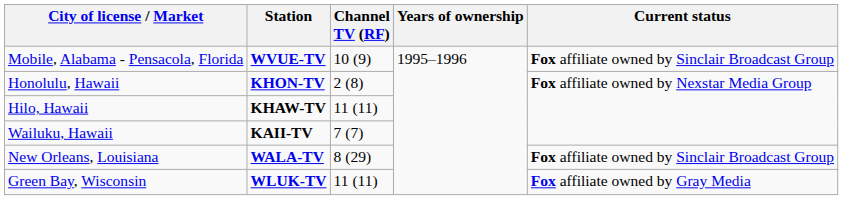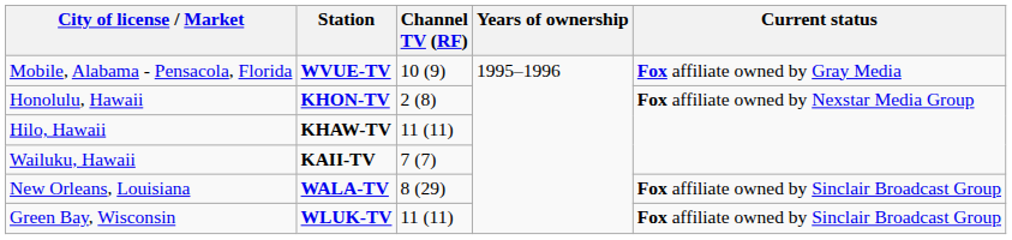 <table class="wikitable">
 <tr style="vertical-align: top; text-align: left;">
 <th><a href='#'>City of license</a> / <a href='#'>Market</a></th>
 <th>Station</th>
 <th>Channel<br> <a href='#'>TV</a> (<a href='#'>RF</a>)</th>
 <th>Years of ownership</th>
 <th>Current status</th>
 </tr>
 <tr style="vertical-align: top; text-align: left;">
 <td><a href='#'>Mobile</a>, <a href='#'>Alabama</a> - <a href='#'>Pensacola</a>, <a href='#'>Florida</a></td>
 <td><strong><a href='#'>WVUE-TV</a></strong></td>
 <td>10 (9)</td>
 <td rowspan="6">1995–1996</td>
-<td><strong>Fox</strong> affiliate owned by <a href='#'>Sinclair Broadcast Group</a></td>
+<td><strong><a href='#'>Fox</a></strong> affiliate owned by <a href='#'>Gray Media</a></td>
 </tr>
 <tr style="vertical-align: top; text-align: left;">
 <td><a href='#'>Honolulu</a>, <a href='#'>Hawaii</a></td>
 <td><strong><a href='#'>KHON-TV</a></strong></td>
 <td>2 (8)</td>
 <td rowspan="3"><strong>Fox</strong> affiliate owned by <a href='#'>Nexstar Media Group</a></td>
 </tr>
 <tr style="vertical-align: top; text-align: left;">
 <td><a href='#'>Hilo, Hawaii</a></td>
 <td><strong>KHAW-TV</strong><br></td>
 <td>11 (11)</td>
 </tr>
 <tr style="vertical-align: top; text-align: left;">
 <td><a href='#'>Wailuku, Hawaii</a></td>
 <td><strong>KAII-TV</strong><br></td>
 <td>7 (7)</td>
 </tr>
 <tr style="vertical-align: top; text-align: left;">
 <td><a href='#'>New Orleans</a>, <a href='#'>Louisiana</a></td>
 <td><strong><a href='#'>WALA-TV</a></strong></td>
 <td>8 (29)</td>
 <td><strong>Fox</strong> affiliate owned by <a href='#'>Sinclair Broadcast Group</a></td>
 </tr>
 <tr style="vertical-align: top; text-align: left;">
 <td><a href='#'>Green Bay</a>, <a href='#'>Wisconsin</a></td>
 <td><strong><a href='#'>WLUK-TV</a></strong></td>
 <td>11 (11)</td>
-<td><strong><a href='#'>Fox</a></strong> affiliate owned by <a href='#'>Gray Media</a></td>
+<td><strong>Fox</strong> affiliate owned by <a href='#'>Sinclair Broadcast Group</a></td>
 </tr>
 </table>
